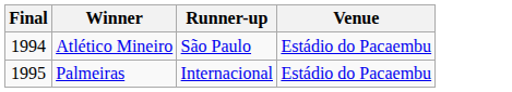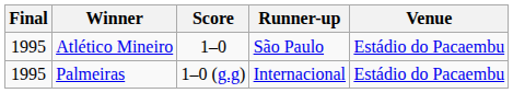 <table class="wikitable sortable">
 <tr>
 <th>Final</th>
 <th>Winner</th>
+<th>Score</th>
 <th>Runner-up</th>
 <th>Venue</th>
 </tr>
 <tr>
-<td align="center">1994</td>
+<td align="center">1995</td>
 <td><a href='#'>Atlético Mineiro</a></td>
+<td align="center">1–0</td>
 <td><a href='#'>São Paulo</a></td>
 <td><a href='#'>Estádio do Pacaembu</a></td>
 </tr>
 <tr>
 <td align="center">1995</td>
 <td><a href='#'>Palmeiras</a></td>
+<td align="center">1–0 (<a href='#'>g.g</a>)</td>
 <td><a href='#'>Internacional</a></td>
 <td><a href='#'>Estádio do Pacaembu</a></td>
 </tr>
 </table>
